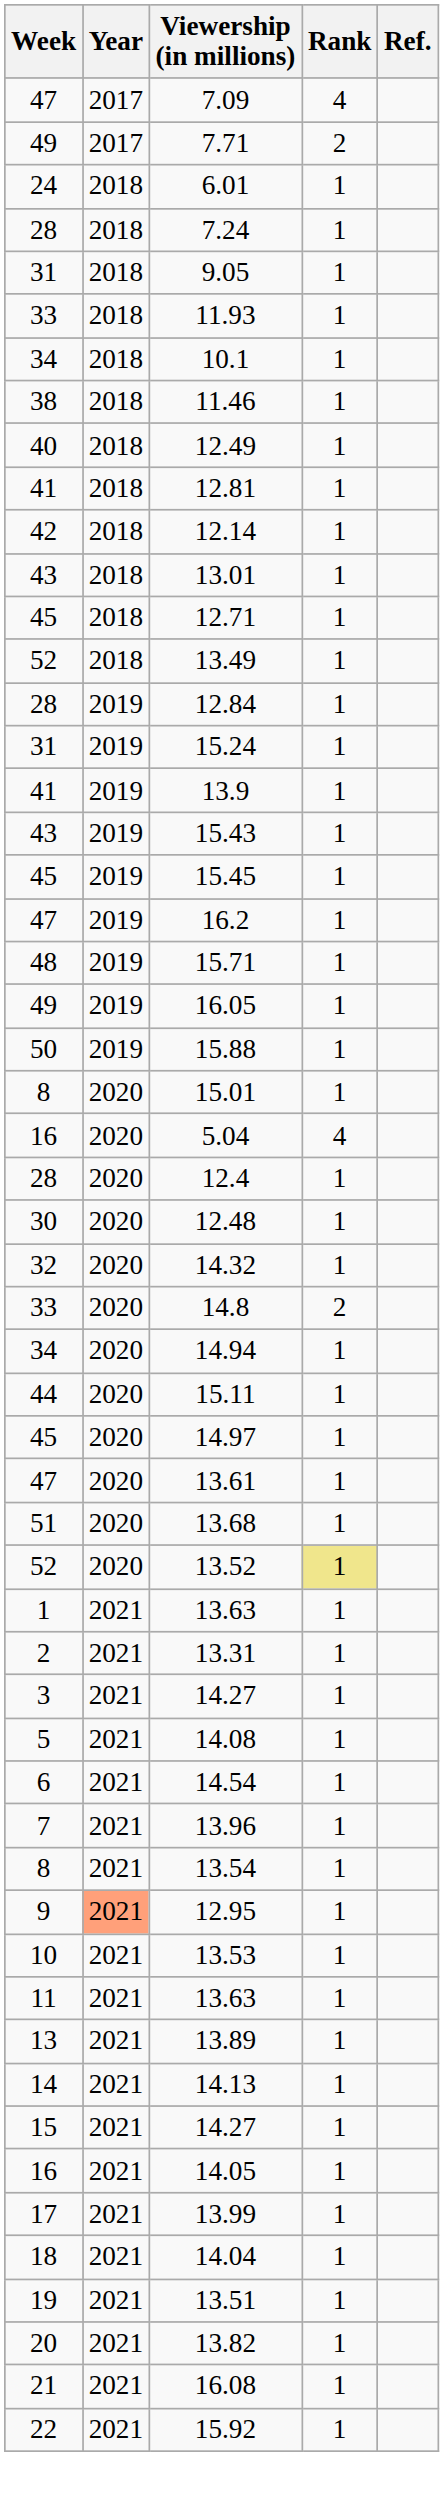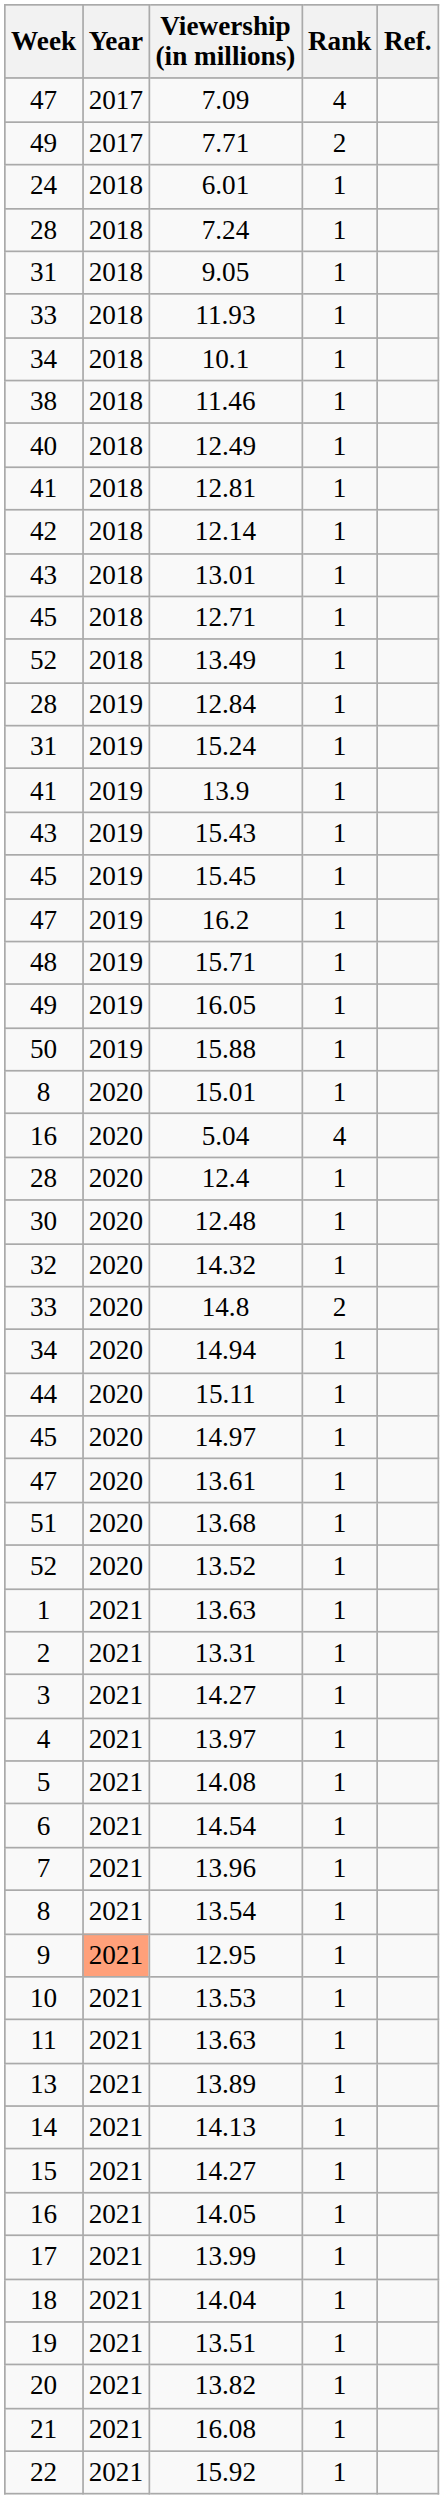 <table class="wikitable" style="text-align:center">
 <tr>
 <th>Week</th>
 <th>Year</th>
 <th>Viewership<br>(in millions)</th>
 <th>Rank</th>
 <th>Ref.</th>
 </tr>
 <tr>
 <td>47</td>
 <td>2017</td>
 <td>7.09</td>
 <td>4</td>
 <td></td>
 </tr>
 <tr>
 <td>49</td>
 <td>2017</td>
 <td>7.71</td>
 <td>2</td>
 <td></td>
 </tr>
 <tr>
 <td>24</td>
 <td>2018</td>
 <td>6.01</td>
 <td>1</td>
 <td></td>
 </tr>
 <tr>
 <td>28</td>
 <td>2018</td>
 <td>7.24</td>
 <td>1</td>
 <td></td>
 </tr>
 <tr>
 <td>31</td>
 <td>2018</td>
 <td>9.05</td>
 <td>1</td>
 <td></td>
 </tr>
 <tr>
 <td>33</td>
 <td>2018</td>
 <td>11.93</td>
 <td>1</td>
 <td></td>
 </tr>
 <tr>
 <td>34</td>
 <td>2018</td>
 <td>10.1</td>
 <td>1</td>
 <td></td>
 </tr>
 <tr>
 <td>38</td>
 <td>2018</td>
 <td>11.46</td>
 <td>1</td>
 <td></td>
 </tr>
 <tr>
 <td>40</td>
 <td>2018</td>
 <td>12.49</td>
 <td>1</td>
 <td></td>
 </tr>
 <tr>
 <td>41</td>
 <td>2018</td>
 <td>12.81</td>
 <td>1</td>
 <td></td>
 </tr>
 <tr>
 <td>42</td>
 <td>2018</td>
 <td>12.14</td>
 <td>1</td>
 <td></td>
 </tr>
 <tr>
 <td>43</td>
 <td>2018</td>
 <td>13.01</td>
 <td>1</td>
 <td></td>
 </tr>
 <tr>
 <td>45</td>
 <td>2018</td>
 <td>12.71</td>
 <td>1</td>
 <td></td>
 </tr>
 <tr>
 <td>52</td>
 <td>2018</td>
 <td>13.49</td>
 <td>1</td>
 <td></td>
 </tr>
 <tr>
 <td>28</td>
 <td>2019</td>
 <td>12.84</td>
 <td>1</td>
 <td></td>
 </tr>
 <tr>
 <td>31</td>
 <td>2019</td>
 <td>15.24</td>
 <td>1</td>
 <td></td>
 </tr>
 <tr>
 <td>41</td>
 <td>2019</td>
 <td>13.9</td>
 <td>1</td>
 <td></td>
 </tr>
 <tr>
 <td>43</td>
 <td>2019</td>
 <td>15.43</td>
 <td>1</td>
 <td></td>
 </tr>
 <tr>
 <td>45</td>
 <td>2019</td>
 <td>15.45</td>
 <td>1</td>
 <td></td>
 </tr>
 <tr>
 <td>47</td>
 <td>2019</td>
 <td>16.2</td>
 <td>1</td>
 <td></td>
 </tr>
 <tr>
 <td>48</td>
 <td>2019</td>
 <td>15.71</td>
 <td>1</td>
 <td></td>
 </tr>
 <tr>
 <td>49</td>
 <td>2019</td>
 <td>16.05</td>
 <td>1</td>
 <td></td>
 </tr>
 <tr>
 <td>50</td>
 <td>2019</td>
 <td>15.88</td>
 <td>1</td>
 <td></td>
 </tr>
 <tr>
 <td>8</td>
 <td>2020</td>
 <td>15.01</td>
 <td>1</td>
 <td></td>
 </tr>
 <tr>
 <td>16</td>
 <td>2020</td>
 <td>5.04</td>
 <td>4</td>
 <td></td>
 </tr>
 <tr>
 <td>28</td>
 <td>2020</td>
 <td>12.4</td>
 <td>1</td>
 <td></td>
 </tr>
 <tr>
 <td>30</td>
 <td>2020</td>
 <td>12.48</td>
 <td>1</td>
 <td></td>
 </tr>
 <tr>
 <td>32</td>
 <td>2020</td>
 <td>14.32</td>
 <td>1</td>
 <td></td>
 </tr>
 <tr>
 <td>33</td>
 <td>2020</td>
 <td>14.8</td>
 <td>2</td>
 <td></td>
 </tr>
 <tr>
 <td>34</td>
 <td>2020</td>
 <td>14.94</td>
 <td>1</td>
 <td></td>
 </tr>
 <tr>
 <td>44</td>
 <td>2020</td>
 <td>15.11</td>
 <td>1</td>
 <td></td>
 </tr>
 <tr>
 <td>45</td>
 <td>2020</td>
 <td>14.97</td>
 <td>1</td>
 <td></td>
 </tr>
 <tr>
 <td>47</td>
 <td>2020</td>
 <td>13.61</td>
 <td>1</td>
 <td></td>
 </tr>
 <tr>
 <td>51</td>
 <td>2020</td>
 <td>13.68</td>
 <td>1</td>
 <td></td>
 </tr>
 <tr>
 <td>52</td>
 <td>2020</td>
 <td>13.52</td>
-<td style="background: khaki;">1</td>
+<td>1</td>
 <td></td>
 </tr>
 <tr>
 <td>1</td>
 <td>2021</td>
 <td>13.63</td>
 <td>1</td>
 <td></td>
 </tr>
 <tr>
 <td>2</td>
 <td>2021</td>
 <td>13.31</td>
 <td>1</td>
 <td></td>
 </tr>
 <tr>
 <td>3</td>
 <td>2021</td>
 <td>14.27</td>
+<td>1</td>
+<td></td>
+</tr>
+<tr>
+<td>4</td>
+<td>2021</td>
+<td>13.97</td>
 <td>1</td>
 <td></td>
 </tr>
 <tr>
 <td>5</td>
 <td>2021</td>
 <td>14.08</td>
 <td>1</td>
 <td></td>
 </tr>
 <tr>
 <td>6</td>
 <td>2021</td>
 <td>14.54</td>
 <td>1</td>
 <td></td>
 </tr>
 <tr>
 <td>7</td>
 <td>2021</td>
 <td>13.96</td>
 <td>1</td>
 <td></td>
 </tr>
 <tr>
 <td>8</td>
 <td>2021</td>
 <td>13.54</td>
 <td>1</td>
 <td></td>
 </tr>
 <tr>
 <td>9</td>
 <td style="background: lightsalmon;">2021</td>
 <td>12.95</td>
 <td>1</td>
 <td></td>
 </tr>
 <tr>
 <td>10</td>
 <td>2021</td>
 <td>13.53</td>
 <td>1</td>
 <td></td>
 </tr>
 <tr>
 <td>11</td>
 <td>2021</td>
 <td>13.63</td>
 <td>1</td>
 <td></td>
 </tr>
 <tr>
 <td>13</td>
 <td>2021</td>
 <td>13.89</td>
 <td>1</td>
 <td></td>
 </tr>
 <tr>
 <td>14</td>
 <td>2021</td>
 <td>14.13</td>
 <td>1</td>
 <td></td>
 </tr>
 <tr>
 <td>15</td>
 <td>2021</td>
 <td>14.27</td>
 <td>1</td>
 <td></td>
 </tr>
 <tr>
 <td>16</td>
 <td>2021</td>
 <td>14.05</td>
 <td>1</td>
 <td></td>
 </tr>
 <tr>
 <td>17</td>
 <td>2021</td>
 <td>13.99</td>
 <td>1</td>
 <td></td>
 </tr>
 <tr>
 <td>18</td>
 <td>2021</td>
 <td>14.04</td>
 <td>1</td>
 <td></td>
 </tr>
 <tr>
 <td>19</td>
 <td>2021</td>
 <td>13.51</td>
 <td>1</td>
 <td></td>
 </tr>
 <tr>
 <td>20</td>
 <td>2021</td>
 <td>13.82</td>
 <td>1</td>
 <td></td>
 </tr>
 <tr>
 <td>21</td>
 <td>2021</td>
 <td>16.08</td>
 <td>1</td>
 <td></td>
 </tr>
 <tr>
 <td>22</td>
 <td>2021</td>
 <td>15.92</td>
 <td>1</td>
 <td></td>
 </tr>
 </table>
